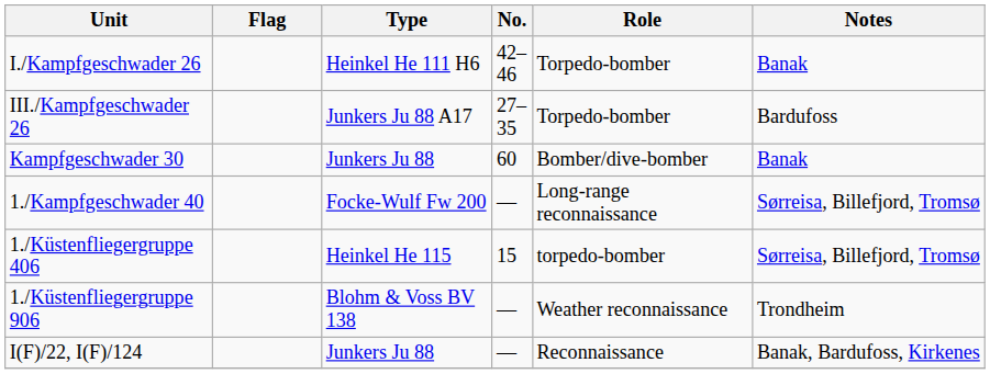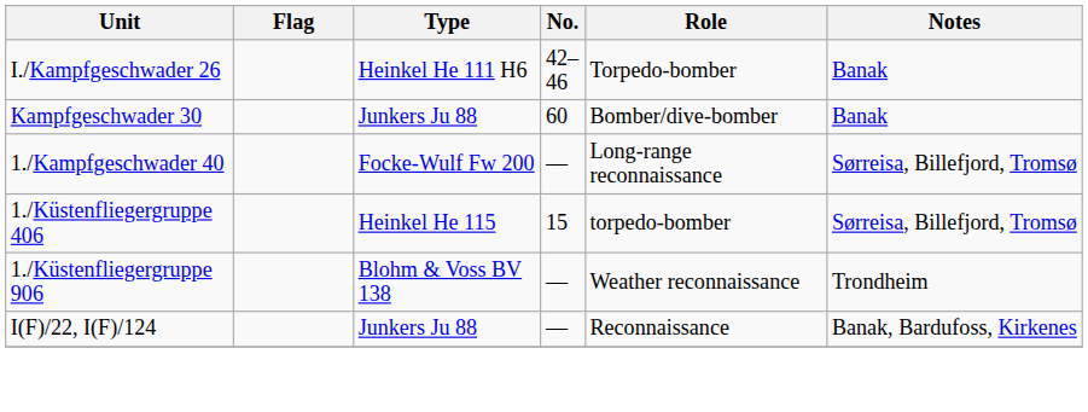 <table class="wikitable" align=left style="margin:0 0 1em 1em">
 <tr>
 <th scope="col" width="160px">Unit</th>
 <th scope="col" width="80px">Flag</th>
 <th scope="col" width="130px">Type</th>
 <th scope="col" width="25px">No.</th>
 <th scope="col" width="170px">Role</th>
 <th>Notes</th>
 </tr>
 <tr>
 <td>I./<a href='#'>Kampfgeschwader 26</a></td>
 <td></td>
 <td><a href='#'>Heinkel He 111</a> H6</td>
 <td>42–46</td>
 <td>Torpedo-bomber</td>
 <td><a href='#'>Banak</a></td>
-</tr>
-<tr>
-<td>III./<a href='#'>Kampfgeschwader 26</a></td>
-<td></td>
-<td><a href='#'>Junkers Ju 88</a> A17</td>
-<td>27–35</td>
-<td>Torpedo-bomber</td>
-<td>Bardufoss</td>
 </tr>
 <tr>
 <td><a href='#'>Kampfgeschwader 30</a></td>
 <td></td>
 <td><a href='#'>Junkers Ju 88</a></td>
 <td>60</td>
 <td>Bomber/dive-bomber</td>
 <td><a href='#'>Banak</a></td>
 </tr>
 <tr>
 <td>1./<a href='#'>Kampfgeschwader 40</a></td>
 <td></td>
 <td><a href='#'>Focke-Wulf Fw 200</a></td>
 <td>—</td>
 <td>Long-range reconnaissance</td>
 <td><a href='#'>Sørreisa</a>, Billefjord, <a href='#'>Tromsø</a></td>
 </tr>
 <tr>
 <td>1./<a href='#'>Küstenfliegergruppe 406</a></td>
 <td></td>
 <td><a href='#'>Heinkel He 115</a></td>
 <td>15</td>
 <td>torpedo-bomber</td>
 <td><a href='#'>Sørreisa</a>, Billefjord, <a href='#'>Tromsø</a></td>
 </tr>
 <tr>
 <td>1./<a href='#'>Küstenfliegergruppe 906</a></td>
 <td></td>
 <td><a href='#'>Blohm & Voss BV 138</a></td>
 <td>—</td>
 <td>Weather reconnaissance</td>
 <td>Trondheim</td>
 </tr>
 <tr>
 <td>I(F)/22, I(F)/124</td>
 <td></td>
 <td><a href='#'>Junkers Ju 88</a></td>
 <td>—</td>
 <td>Reconnaissance</td>
 <td>Banak, Bardufoss, <a href='#'>Kirkenes</a></td>
 </tr>
 <tr>
 </tr>
 </table>
